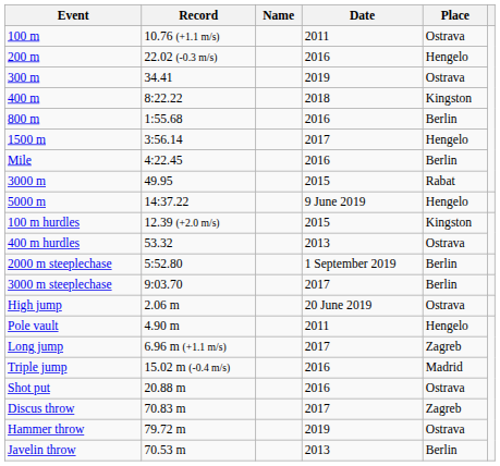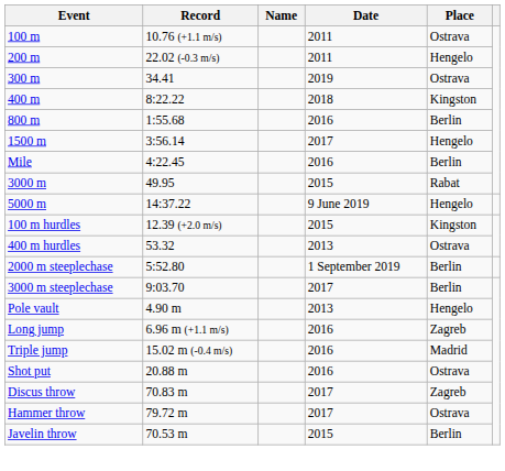 <table class="wikitable" style="font-size:95%; width: 95%;">
 <tr>
 <th>Event</th>
 <th>Record</th>
 <th>Name</th>
 <th>Date</th>
 <th>Place</th>
 <th></th>
 </tr>
 <tr>
 <td><a href='#'>100 m</a></td>
 <td>10.76 <small>(+1.1 m/s)</small></td>
 <td></td>
 <td>2011</td>
 <td>Ostrava</td>
 </tr>
 <tr>
 <td><a href='#'>200 m</a></td>
 <td>22.02 <small>(-0.3 m/s)</small></td>
 <td></td>
-<td>2016</td>
+<td>2011</td>
 <td>Hengelo</td>
 </tr>
 <tr>
 <td><a href='#'>300 m</a></td>
 <td>34.41</td>
 <td></td>
 <td>2019</td>
 <td>Ostrava</td>
 </tr>
 <tr>
 <td><a href='#'>400 m</a></td>
 <td>8:22.22</td>
 <td></td>
 <td>2018</td>
 <td>Kingston</td>
 </tr>
 <tr>
 <td><a href='#'>800 m</a></td>
 <td>1:55.68</td>
 <td></td>
 <td>2016</td>
 <td>Berlin</td>
 </tr>
 <tr>
 <td><a href='#'>1500 m</a></td>
 <td>3:56.14</td>
 <td></td>
 <td>2017</td>
 <td>Hengelo</td>
 </tr>
 <tr>
 <td><a href='#'>Mile</a></td>
 <td>4:22.45</td>
 <td></td>
 <td>2016</td>
 <td>Berlin</td>
 </tr>
 <tr>
 <td><a href='#'>3000 m</a></td>
 <td>49.95</td>
 <td></td>
 <td>2015</td>
 <td>Rabat</td>
 </tr>
 <tr>
 <td><a href='#'>5000 m</a></td>
 <td>14:37.22</td>
 <td></td>
 <td>9 June 2019</td>
 <td>Hengelo</td>
 <td></td>
 </tr>
 <tr>
 <td><a href='#'>100 m hurdles</a></td>
 <td>12.39 <small>(+2.0 m/s)</small></td>
 <td></td>
 <td>2015</td>
 <td>Kingston</td>
 </tr>
 <tr>
 <td><a href='#'>400 m hurdles</a></td>
 <td>53.32</td>
 <td></td>
 <td>2013</td>
 <td>Ostrava</td>
 </tr>
 <tr>
 <td><a href='#'>2000 m steeplechase</a></td>
 <td>5:52.80</td>
 <td></td>
 <td>1 September 2019</td>
 <td>Berlin</td>
 <td></td>
 </tr>
 <tr>
 <td><a href='#'>3000 m steeplechase</a></td>
 <td>9:03.70</td>
 <td></td>
 <td>2017</td>
 <td>Berlin</td>
 </tr>
 <tr>
-<td><a href='#'>High jump</a></td>
-<td>2.06 m</td>
-<td></td>
-<td>20 June 2019</td>
-<td>Ostrava</td>
-<td></td>
-</tr>
-<tr>
 <td><a href='#'>Pole vault</a></td>
 <td>4.90 m</td>
 <td></td>
-<td>2011</td>
+<td>2013</td>
 <td>Hengelo</td>
 </tr>
 <tr>
 <td><a href='#'>Long jump</a></td>
 <td>6.96 m <small>(+1.1 m/s)</small></td>
 <td></td>
-<td>2017</td>
+<td>2016</td>
 <td>Zagreb</td>
 </tr>
 <tr>
 <td><a href='#'>Triple jump</a></td>
 <td>15.02 m <small>(-0.4 m/s)</small></td>
 <td></td>
 <td>2016</td>
 <td>Madrid</td>
 </tr>
 <tr>
 <td><a href='#'>Shot put</a></td>
 <td>20.88 m</td>
 <td></td>
 <td>2016</td>
 <td>Ostrava</td>
 </tr>
 <tr>
 <td><a href='#'>Discus throw</a></td>
 <td>70.83 m</td>
 <td></td>
 <td>2017</td>
 <td>Zagreb</td>
 </tr>
 <tr>
 <td><a href='#'>Hammer throw</a></td>
 <td>79.72 m</td>
 <td></td>
-<td>2019</td>
+<td>2017</td>
 <td>Ostrava</td>
 </tr>
 <tr>
 <td><a href='#'>Javelin throw</a></td>
 <td>70.53 m</td>
 <td></td>
-<td>2013</td>
+<td>2015</td>
 <td>Berlin</td>
 </tr>
 </table>
